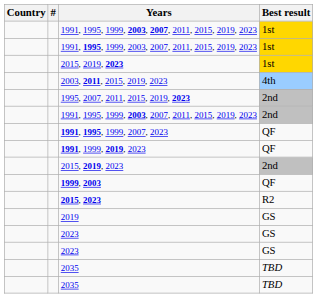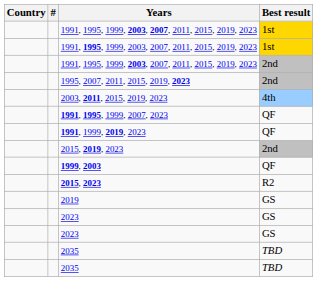 <table class="wikitable"px solid black" cellpadding="2">
 <tr>
 <th>Country</th>
 <th>#</th>
 <th>Years</th>
 <th>Best result</th>
 </tr>
 <tr>
 <td><strong></strong></td>
 <td></td>
 <td><small><a href='#'>1991</a>, <a href='#'>1995</a>, <a href='#'>1999</a>, <strong><a href='#'>2003</a></strong>, <strong><a href='#'>2007</a></strong>, <a href='#'>2011</a>, <a href='#'>2015</a>, <a href='#'>2019</a>, <a href='#'>2023</a></small></td>
 <td bgcolor=gold>1st</td>
 </tr>
 <tr>
 <td><strong></strong></td>
 <td></td>
 <td><small><a href='#'>1991</a>, <strong><a href='#'>1995</a></strong>, <a href='#'>1999</a>, <a href='#'>2003</a>, <a href='#'>2007</a>, <a href='#'>2011</a>, <a href='#'>2015</a>, <a href='#'>2019</a>, <a href='#'>2023</a></small></td>
 <td bgcolor=gold>1st</td>
 </tr>
 <tr>
 <td><strong></strong></td>
 <td></td>
-<td><small><a href='#'>2015</a>, <a href='#'>2019</a>, <strong><a href='#'>2023</a></strong></small></td>
-<td bgcolor=gold>1st</td>
-</tr>
-<tr>
-<td><strong></strong></td>
-<td></td>
-<td><small><a href='#'>2003</a>, <strong><a href='#'>2011</a></strong>, <a href='#'>2015</a>, <a href='#'>2019</a>, <a href='#'>2023</a></small></td>
-<td bgcolor=#9acdff>4th</td>
+<td><small><a href='#'>1991</a>, <a href='#'>1995</a>, <a href='#'>1999</a>, <strong><a href='#'>2003</a></strong>, <a href='#'>2007</a>, <a href='#'>2011</a>, <a href='#'>2015</a>, <a href='#'>2019</a>, <a href='#'>2023</a></small></td>
+<td bgcolor=silver>2nd</td>
 </tr>
 <tr>
 <td><strong></strong></td>
 <td></td>
 <td><small><a href='#'>1995</a>, <a href='#'>2007</a>, <a href='#'>2011</a>, <a href='#'>2015</a>, <a href='#'>2019</a>, <strong><a href='#'>2023</a></strong></small></td>
 <td bgcolor=silver>2nd</td>
 </tr>
 <tr>
 <td><strong></strong></td>
 <td></td>
-<td><small><a href='#'>1991</a>, <a href='#'>1995</a>, <a href='#'>1999</a>, <strong><a href='#'>2003</a></strong>, <a href='#'>2007</a>, <a href='#'>2011</a>, <a href='#'>2015</a>, <a href='#'>2019</a>, <a href='#'>2023</a></small></td>
-<td bgcolor=silver>2nd</td>
+<td><small><a href='#'>2003</a>, <strong><a href='#'>2011</a></strong>, <a href='#'>2015</a>, <a href='#'>2019</a>, <a href='#'>2023</a></small></td>
+<td bgcolor=#9acdff>4th</td>
 </tr>
 <tr>
 <td><strong></strong></td>
 <td></td>
 <td><small><strong><a href='#'>1991</a></strong>, <strong><a href='#'>1995</a></strong>, <a href='#'>1999</a>, <a href='#'>2007</a>, <a href='#'>2023</a></small></td>
 <td>QF</td>
 </tr>
 <tr>
 <td><strong></strong></td>
 <td></td>
 <td><small><strong><a href='#'>1991</a></strong>, <a href='#'>1999</a>, <strong><a href='#'>2019</a></strong>, <a href='#'>2023</a></small></td>
 <td>QF</td>
 </tr>
 <tr>
 <td><strong></strong></td>
 <td></td>
 <td><small><a href='#'>2015</a>, <strong><a href='#'>2019</a></strong>, <a href='#'>2023</a></small></td>
 <td bgcolor=silver>2nd</td>
 </tr>
 <tr>
 <td><strong></strong></td>
 <td></td>
 <td><small><strong><a href='#'>1999</a></strong>, <strong><a href='#'>2003</a></strong></small></td>
 <td>QF</td>
 </tr>
 <tr>
 <td><strong></strong></td>
 <td></td>
 <td><small><strong><a href='#'>2015</a></strong>, <strong><a href='#'>2023</a></strong></small></td>
 <td>R2</td>
 </tr>
 <tr>
 <td><strong></strong></td>
 <td></td>
 <td><small><a href='#'>2019</a></small></td>
 <td>GS</td>
 </tr>
 <tr>
 <td><strong></strong></td>
 <td></td>
 <td><small><a href='#'>2023</a></small></td>
 <td>GS</td>
 </tr>
 <tr>
 <td><strong></strong></td>
 <td></td>
 <td><small><a href='#'>2023</a></small></td>
 <td>GS</td>
 </tr>
 <tr>
 <td><strong></strong></td>
 <td></td>
 <td><small><a href='#'>2035</a></small></td>
 <td><em>TBD</em></td>
 </tr>
 <tr>
 <td><strong></strong></td>
 <td></td>
 <td><small><a href='#'>2035</a></small></td>
 <td><em>TBD</em></td>
 </tr>
 </table>
